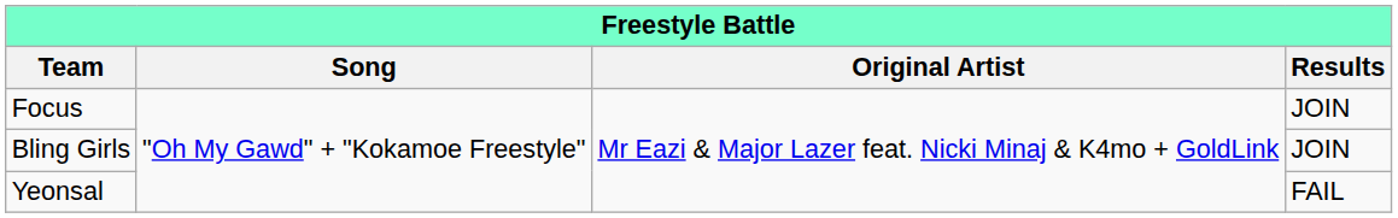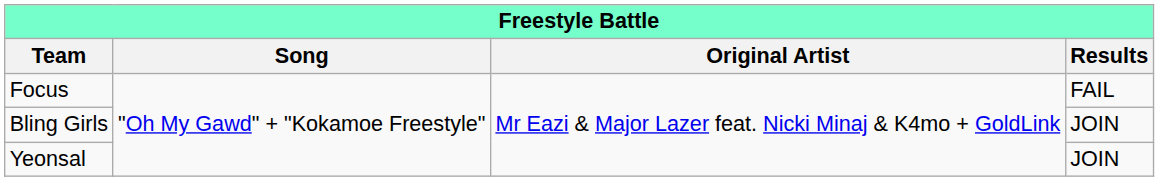 <table class="wikitable mw-collapsible mw-collapsed"  style="text-align:center font-size:90%">
 <tr>
 <th style="background:#75FFCA"; colspan="4">Freestyle Battle</th>
 </tr>
 <tr style="background:#f2f2f2;">
 <th scope="col">Team</th>
 <th scope="col">Song</th>
 <th scope="col">Original Artist</th>
 <th scope="col">Results</th>
 </tr>
 <tr>
 <td>Focus</td>
 <td rowspan="3">"<a href='#'>Oh My Gawd</a>" + "Kokamoe Freestyle"</td>
 <td rowspan="3"><a href='#'>Mr Eazi</a> & <a href='#'>Major Lazer</a> feat. <a href='#'>Nicki Minaj</a> & K4mo + <a href='#'>GoldLink</a></td>
-<td>JOIN</td>
+<td>FAIL</td>
 </tr>
 <tr>
 <td>Bling Girls</td>
 <td>JOIN</td>
 </tr>
 <tr>
 <td>Yeonsal</td>
-<td>FAIL</td>
+<td>JOIN</td>
 </tr>
 </table>
